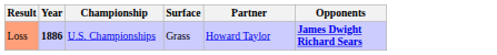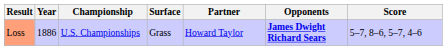 <table class="sortable wikitable">
 <tr>
 <th style="width:40px">Result</th>
 <th style="width:30px">Year</th>
 <th style="width:140px">Championship</th>
 <th style="width:50px">Surface</th>
 <th style="width:130px">Partner</th>
 <th style="width:130px">Opponents</th>
+<th style="width:150px" class="unsortable">Score</th>
 </tr>
 <tr style="background:#ccf;">
 <td style="background:#ffa07a;">Loss</td>
-<td><strong>1886</strong></td>
+<td>1886</td>
 <td><a href='#'>U.S. Championships</a></td>
 <td>Grass</td>
 <td> <a href='#'>Howard Taylor</a></td>
 <td><strong> <a href='#'>James Dwight</a> <br>  <a href='#'>Richard Sears</a></strong></td>
+<td>5–7, 8–6, 5–7, 4–6</td>
 </tr>
 </table>
